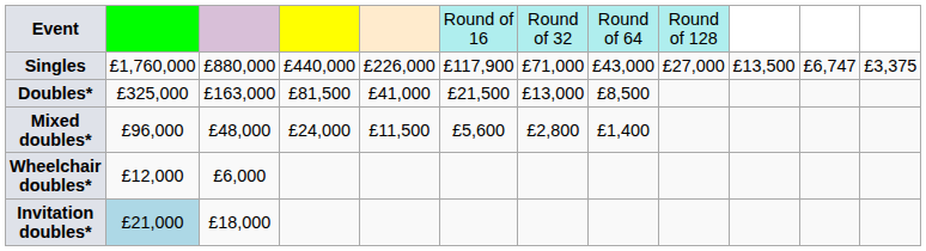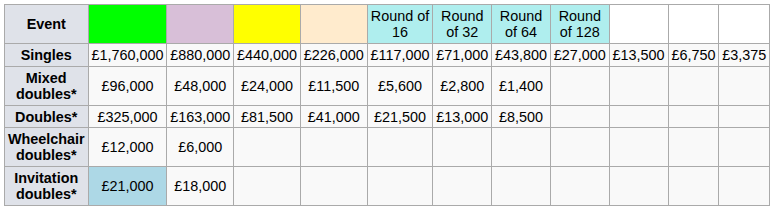 <table class=wikitable style="font-size:90%;text-align:center">
 <tr>
 <td style="width:130px; background:#dfe2e9;"><strong>Event</strong></td>
 <td style="width:85px; background:lime;"><strong></strong></td>
 <td style="width:85px; background:thistle;"></td>
 <td style="width:85px; background:#ff0;"></td>
 <td style="width:85px; background:#ffebcd;"></td>
 <td style="width:85px; background:#afeeee;">Round of 16</td>
 <td style="width:85px; background:#afeeee;">Round of 32</td>
 <td style="width:85px; background:#afeeee;">Round of 64</td>
 <td style="width:85px; background:#afeeee;">Round of 128</td>
 <td style="width:60px; background:#ffffff;"></td>
 <td style="width:60px; background:#ffffff;"></td>
 <td style="width:60px; background:#ffffff;"></td>
 </tr>
 <tr>
 <td style="background:#dfe2e9;"><strong>Singles</strong></td>
 <td>£1,760,000</td>
 <td>£880,000</td>
 <td>£440,000</td>
 <td>£226,000</td>
-<td>£117,900</td>
+<td>£117,000</td>
 <td>£71,000</td>
-<td>£43,000</td>
+<td>£43,800</td>
 <td>£27,000</td>
 <td>£13,500</td>
-<td>£6,747</td>
+<td>£6,750</td>
 <td>£3,375</td>
+</tr>
+<tr>
+<td style="background:#dfe2e9;"><strong>Mixed doubles*</strong></td>
+<td>£96,000</td>
+<td>£48,000</td>
+<td>£24,000</td>
+<td>£11,500</td>
+<td>£5,600</td>
+<td>£2,800</td>
+<td>£1,400</td>
+<td></td>
+<td></td>
+<td></td>
+<td></td>
 </tr>
 <tr>
 <td style="background:#dfe2e9;"><strong>Doubles*</strong></td>
 <td>£325,000</td>
 <td>£163,000</td>
 <td>£81,500</td>
 <td>£41,000</td>
 <td>£21,500</td>
 <td>£13,000</td>
 <td>£8,500</td>
-<td></td>
-<td></td>
-<td></td>
-<td></td>
-</tr>
-<tr>
-<td style="background:#dfe2e9;"><strong>Mixed doubles*</strong></td>
-<td>£96,000</td>
-<td>£48,000</td>
-<td>£24,000</td>
-<td>£11,500</td>
-<td>£5,600</td>
-<td>£2,800</td>
-<td>£1,400</td>
 <td></td>
 <td></td>
 <td></td>
 <td></td>
 </tr>
 <tr>
 <td style="background:#dfe2e9;"><strong>Wheelchair doubles*</strong></td>
 <td>£12,000</td>
 <td>£6,000</td>
 <td></td>
 <td></td>
 <td></td>
 <td></td>
 <td></td>
 <td></td>
 <td></td>
 <td></td>
 <td></td>
 </tr>
 <tr>
 <td style="background:#dfe2e9;"><strong>Invitation doubles*</strong></td>
 <td style="background: lightblue;">£21,000</td>
 <td>£18,000</td>
 <td></td>
 <td></td>
 <td></td>
 <td></td>
 <td></td>
 <td></td>
 <td></td>
 <td></td>
 <td></td>
 </tr>
 </table>
